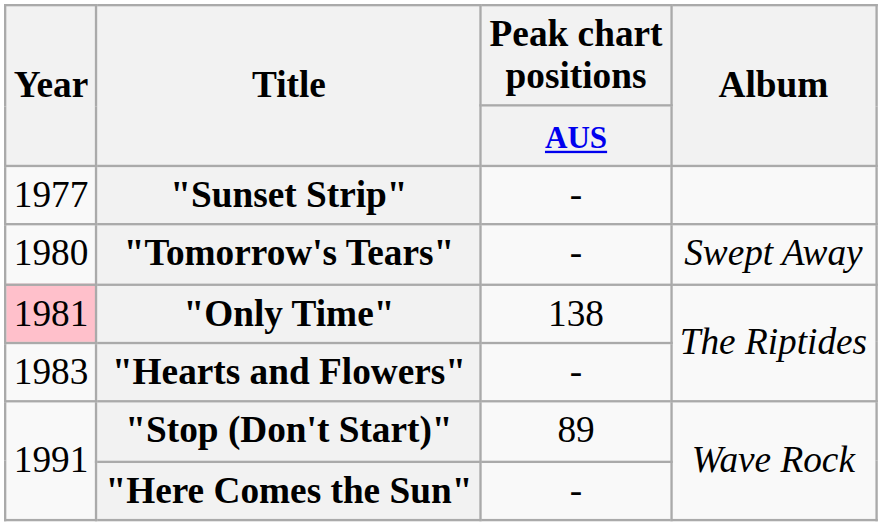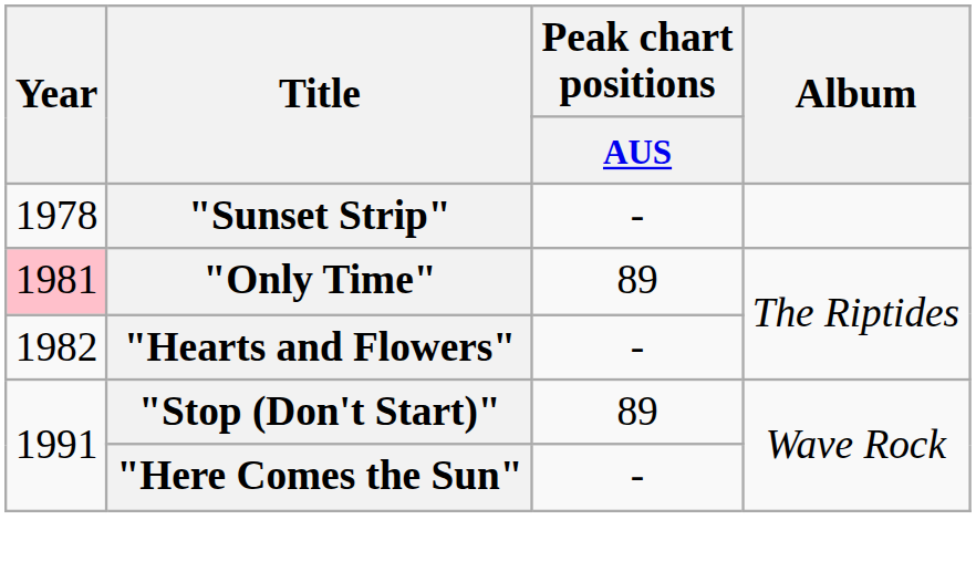 <table class="wikitable plainrowheaders" style="text-align:center;" border="1">
 <tr>
 <th scope="col" rowspan="2">Year</th>
 <th scope="col" rowspan="2">Title</th>
 <th scope="col" colspan="1">Peak chart<br>positions</th>
 <th scope="col" rowspan="2">Album</th>
 </tr>
 <tr>
 <th scope="col" style="text-align:center;"><small><a href='#'>AUS</a></small><br></th>
 </tr>
 <tr>
-<td>1977</td>
+<td>1978</td>
 <th scope="row">"Sunset Strip"</th>
 <td style="text-align:center;">-</td>
 <td></td>
 </tr>
 <tr>
-<td>1980</td>
-<th scope="row">"Tomorrow's Tears"</th>
-<td style="text-align:center;">-</td>
-<td><em>Swept Away</em></td>
-</tr>
-<tr>
 <td style="background: pink;">1981</td>
 <th scope="row">"Only Time"</th>
-<td style="text-align:center;">138</td>
+<td style="text-align:center;">89</td>
 <td rowspan="2"><em>The Riptides</em></td>
 </tr>
 <tr>
-<td>1983</td>
+<td>1982</td>
 <th scope="row">"Hearts and Flowers"</th>
 <td style="text-align:center;">-</td>
 </tr>
 <tr>
 <td rowspan="2">1991</td>
 <th scope="row">"Stop (Don't Start)"</th>
 <td style="text-align:center;">89</td>
 <td rowspan="2"><em>Wave Rock</em></td>
 </tr>
 <tr>
 <th scope="row">"Here Comes the Sun"</th>
 <td style="text-align:center;">-</td>
 </tr>
 </table>
